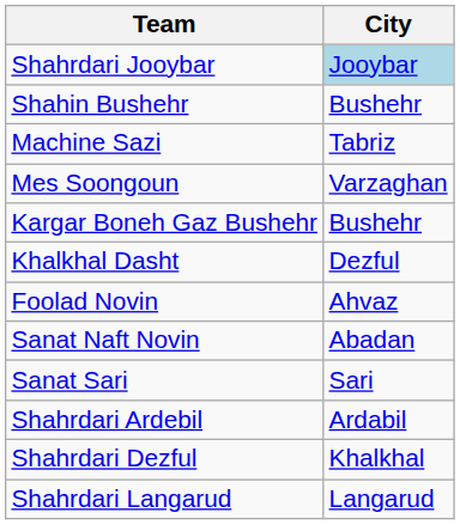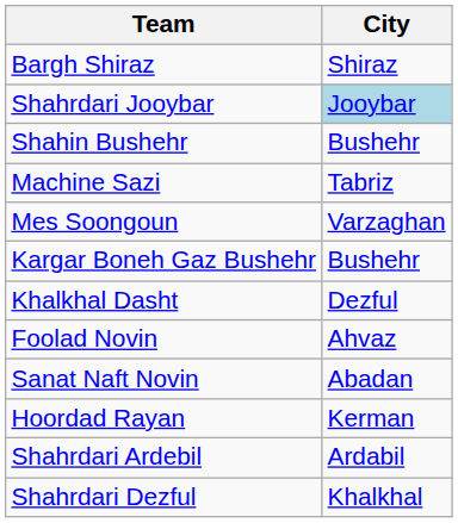 <table class="wikitable">
 <tr>
 <th>Team</th>
 <th>City</th>
+</tr>
+<tr>
+<td><a href='#'>Bargh Shiraz</a></td>
+<td><a href='#'>Shiraz</a></td>
 </tr>
 <tr>
 <td><a href='#'>Shahrdari Jooybar</a></td>
 <td style="background: lightblue;"><a href='#'>Jooybar</a></td>
 </tr>
 <tr>
 <td><a href='#'>Shahin Bushehr</a></td>
 <td><a href='#'>Bushehr</a></td>
 </tr>
 <tr>
 <td><a href='#'>Machine Sazi</a></td>
 <td><a href='#'>Tabriz</a></td>
 </tr>
 <tr>
 <td><a href='#'>Mes Soongoun</a></td>
 <td><a href='#'>Varzaghan</a></td>
 </tr>
 <tr>
 <td><a href='#'>Kargar Boneh Gaz Bushehr</a></td>
 <td><a href='#'>Bushehr</a></td>
 </tr>
 <tr>
 <td><a href='#'>Khalkhal Dasht</a></td>
 <td><a href='#'>Dezful</a></td>
 </tr>
 <tr>
 <td><a href='#'>Foolad Novin</a></td>
 <td><a href='#'>Ahvaz</a></td>
 </tr>
 <tr>
 <td><a href='#'>Sanat Naft Novin</a></td>
 <td><a href='#'>Abadan</a></td>
 </tr>
 <tr>
-<td><a href='#'>Sanat Sari</a></td>
-<td><a href='#'>Sari</a></td>
+<td><a href='#'>Hoordad Rayan</a></td>
+<td><a href='#'>Kerman</a></td>
 </tr>
 <tr>
 <td><a href='#'>Shahrdari Ardebil</a></td>
 <td><a href='#'>Ardabil</a></td>
 </tr>
 <tr>
 <td><a href='#'>Shahrdari Dezful</a></td>
 <td><a href='#'>Khalkhal</a></td>
 </tr>
-<tr>
-<td><a href='#'>Shahrdari Langarud</a></td>
-<td><a href='#'>Langarud</a></td>
-</tr>
 </table>
